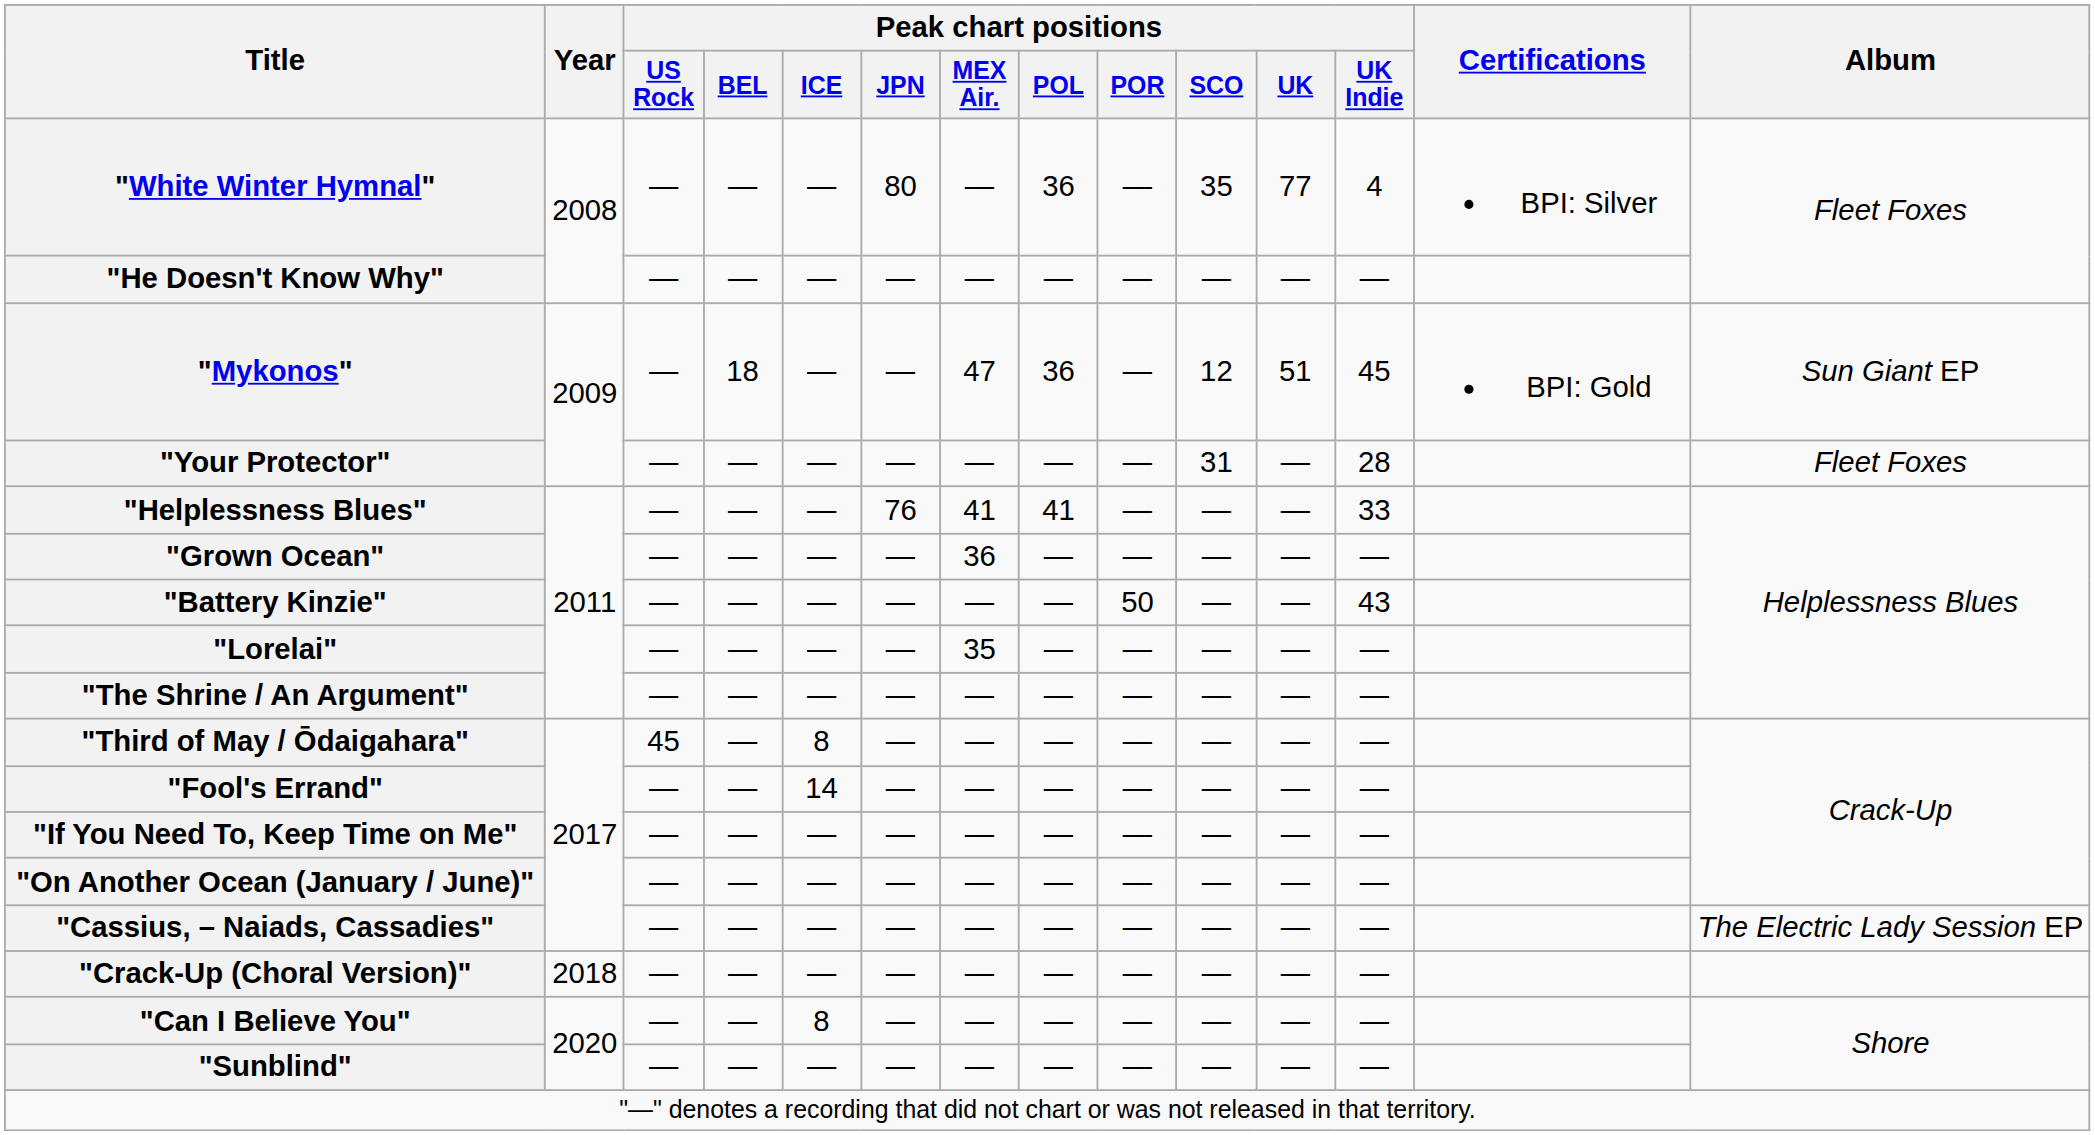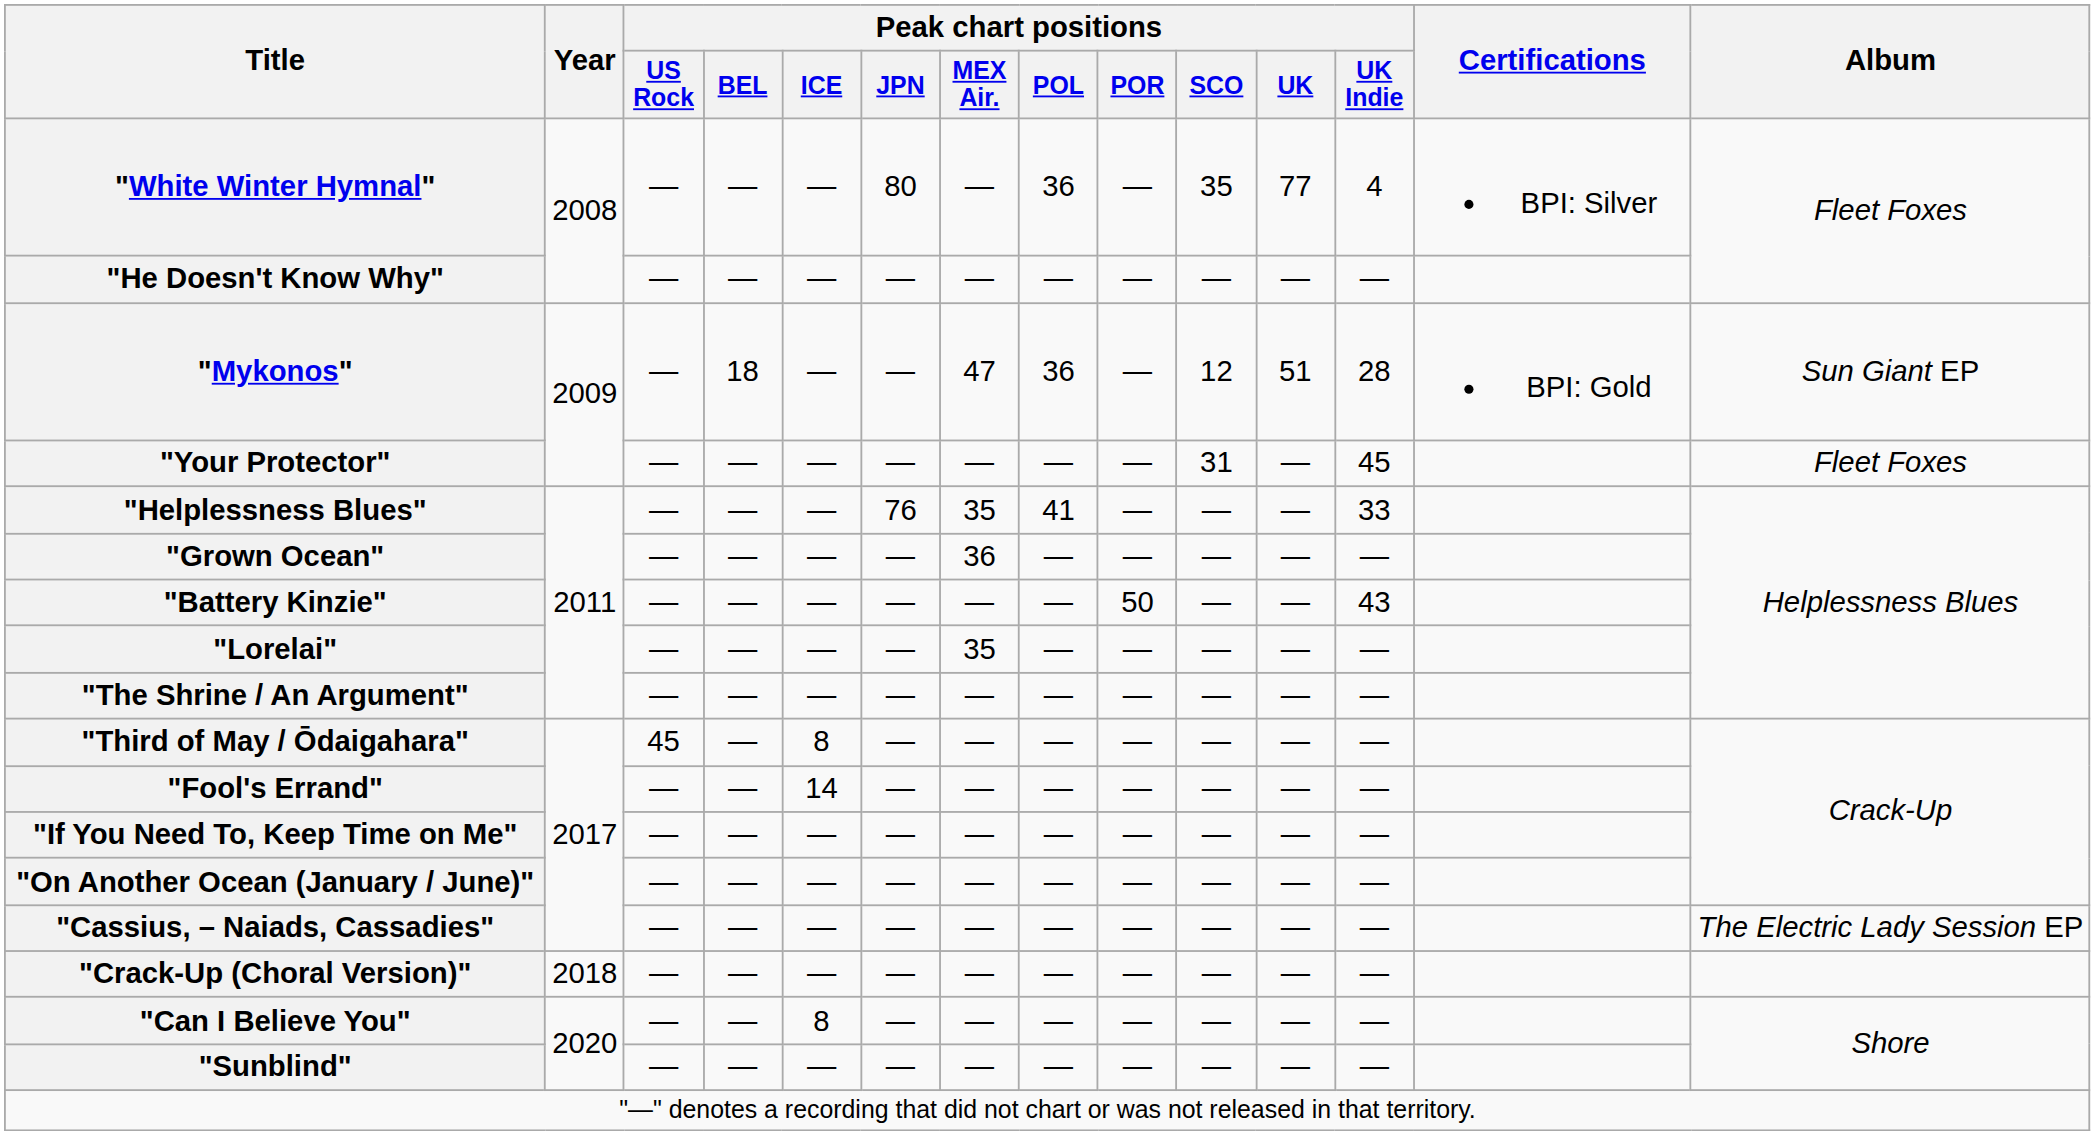 <table class="wikitable plainrowheaders" style="text-align:center;">
 <tr>
 <th scope="col" rowspan="2" style="width:18em;">Title</th>
 <th scope="col" rowspan="2">Year</th>
 <th scope="col" colspan="10">Peak chart positions</th>
 <th scope="col" rowspan="2" style="width:9em;"><a href='#'>Certifications</a></th>
 <th scope="col" rowspan="2">Album</th>
 </tr>
 <tr>
 <th scope="col" style="width:2.7em;font-size:85%;"><a href='#'>US<br>Rock</a><br></th>
 <th scope="col" style="width:2.7em;font-size:85%;"><a href='#'>BEL</a><br></th>
 <th scope="col" style="width:2.7em;font-size:85%;"><a href='#'>ICE</a><br></th>
 <th scope="col" style="width:2.7em;font-size:85%;"><a href='#'>JPN</a><br></th>
 <th scope="col" style="width:2.7em;font-size:85%;"><a href='#'>MEX<br>Air.</a><br></th>
 <th scope="col" style="width:2.7em;font-size:85%;"><a href='#'>POL</a><br></th>
 <th scope="col" style="width:2.7em;font-size:85%;"><a href='#'>POR</a><br></th>
 <th scope="col" style="width:2.7em;font-size:85%;"><a href='#'>SCO</a><br></th>
 <th scope="col" style="width:2.7em;font-size:85%;"><a href='#'>UK</a><br></th>
 <th scope="col" style="width:2.7em;font-size:85%;"><a href='#'>UK<br>Indie</a><br></th>
 </tr>
 <tr>
 <th scope="row">"<a href='#'>White Winter Hymnal</a>"</th>
 <td rowspan="2">2008</td>
 <td>—</td>
 <td>—</td>
 <td>—</td>
 <td>80</td>
 <td>—</td>
 <td>36</td>
 <td>—</td>
 <td>35</td>
 <td>77</td>
 <td>4</td>
 <td><br><ul><li>BPI: Silver</li></ul></td>
 <td rowspan="2"><em>Fleet Foxes</em></td>
 </tr>
 <tr>
 <th scope="row">"He Doesn't Know Why"</th>
 <td>—</td>
 <td>—</td>
 <td>—</td>
 <td>—</td>
 <td>—</td>
 <td>—</td>
 <td>—</td>
 <td>—</td>
 <td>—</td>
 <td>—</td>
 <td></td>
 </tr>
 <tr>
 <th scope="row">"<a href='#'>Mykonos</a>"</th>
 <td rowspan="2">2009</td>
 <td>—</td>
 <td>18</td>
 <td>—</td>
 <td>—</td>
 <td>47</td>
 <td>36</td>
 <td>—</td>
 <td>12</td>
 <td>51</td>
-<td>45</td>
+<td>28</td>
 <td><br><ul><li>BPI: Gold</li></ul></td>
 <td><em>Sun Giant</em> EP</td>
 </tr>
 <tr>
 <th scope="row">"Your Protector"</th>
 <td>—</td>
 <td>—</td>
 <td>—</td>
 <td>—</td>
 <td>—</td>
 <td>—</td>
 <td>—</td>
 <td>31</td>
 <td>—</td>
-<td>28</td>
+<td>45</td>
 <td></td>
 <td><em>Fleet Foxes</em></td>
 </tr>
 <tr>
 <th scope="row">"Helplessness Blues"</th>
 <td rowspan="5">2011</td>
 <td>—</td>
 <td>—</td>
 <td>—</td>
 <td>76</td>
-<td>41</td>
+<td>35</td>
 <td>41</td>
 <td>—</td>
 <td>—</td>
 <td>—</td>
 <td>33</td>
 <td></td>
 <td rowspan="5"><em>Helplessness Blues</em></td>
 </tr>
 <tr>
 <th scope="row">"Grown Ocean"</th>
 <td>—</td>
 <td>—</td>
 <td>—</td>
 <td>—</td>
 <td>36</td>
 <td>—</td>
 <td>—</td>
 <td>—</td>
 <td>—</td>
 <td>—</td>
 <td></td>
 </tr>
 <tr>
 <th scope="row">"Battery Kinzie"</th>
 <td>—</td>
 <td>—</td>
 <td>—</td>
 <td>—</td>
 <td>—</td>
 <td>—</td>
 <td>50</td>
 <td>—</td>
 <td>—</td>
 <td>43</td>
 <td></td>
 </tr>
 <tr>
 <th scope="row">"Lorelai"</th>
 <td>—</td>
 <td>—</td>
 <td>—</td>
 <td>—</td>
 <td>35</td>
 <td>—</td>
 <td>—</td>
 <td>—</td>
 <td>—</td>
 <td>—</td>
 <td></td>
 </tr>
 <tr>
 <th scope="row">"The Shrine / An Argument"</th>
 <td>—</td>
 <td>—</td>
 <td>—</td>
 <td>—</td>
 <td>—</td>
 <td>—</td>
 <td>—</td>
 <td>—</td>
 <td>—</td>
 <td>—</td>
 <td></td>
 </tr>
 <tr>
 <th scope="row">"Third of May / Ōdaigahara"</th>
 <td rowspan="5">2017</td>
 <td>45</td>
 <td>—</td>
 <td>8</td>
 <td>—</td>
 <td>—</td>
 <td>—</td>
 <td>—</td>
 <td>—</td>
 <td>—</td>
 <td>—</td>
 <td></td>
 <td rowspan="4"><em>Crack-Up</em></td>
 </tr>
 <tr>
 <th scope="row">"Fool's Errand"</th>
 <td>—</td>
 <td>—</td>
 <td>14</td>
 <td>—</td>
 <td>—</td>
 <td>—</td>
 <td>—</td>
 <td>—</td>
 <td>—</td>
 <td>—</td>
 <td></td>
 </tr>
 <tr>
 <th scope="row">"If You Need To, Keep Time on Me"</th>
 <td>—</td>
 <td>—</td>
 <td>—</td>
 <td>—</td>
 <td>—</td>
 <td>—</td>
 <td>—</td>
 <td>—</td>
 <td>—</td>
 <td>—</td>
 <td></td>
 </tr>
 <tr>
 <th scope="row">"On Another Ocean (January / June)"</th>
 <td>—</td>
 <td>—</td>
 <td>—</td>
 <td>—</td>
 <td>—</td>
 <td>—</td>
 <td>—</td>
 <td>—</td>
 <td>—</td>
 <td>—</td>
 <td></td>
 </tr>
 <tr>
 <th scope="row">"Cassius, – Naiads, Cassadies"</th>
 <td>—</td>
 <td>—</td>
 <td>—</td>
 <td>—</td>
 <td>—</td>
 <td>—</td>
 <td>—</td>
 <td>—</td>
 <td>—</td>
 <td>—</td>
 <td></td>
 <td><em>The Electric Lady Session</em> EP</td>
 </tr>
 <tr>
 <th scope="row">"Crack-Up (Choral Version)"</th>
 <td>2018</td>
 <td>—</td>
 <td>—</td>
 <td>—</td>
 <td>—</td>
 <td>—</td>
 <td>—</td>
 <td>—</td>
 <td>—</td>
 <td>—</td>
 <td>—</td>
 <td></td>
 <td></td>
 </tr>
 <tr>
 <th scope="row">"Can I Believe You"</th>
 <td rowspan="2">2020</td>
 <td>—</td>
 <td>—</td>
 <td>8</td>
 <td>—</td>
 <td>—</td>
 <td>—</td>
 <td>—</td>
 <td>—</td>
 <td>—</td>
 <td>—</td>
 <td></td>
 <td rowspan="2"><em>Shore</em></td>
 </tr>
 <tr>
 <th scope="row">"Sunblind"</th>
 <td>—</td>
 <td>—</td>
 <td>—</td>
 <td>—</td>
 <td>—</td>
 <td>—</td>
 <td>—</td>
 <td>—</td>
 <td>—</td>
 <td>—</td>
 <td></td>
 </tr>
 <tr>
 <td colspan="14" style="font-size:85%">"—" denotes a recording that did not chart or was not released in that territory.</td>
 </tr>
 </table>
